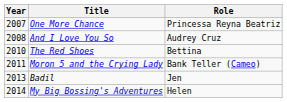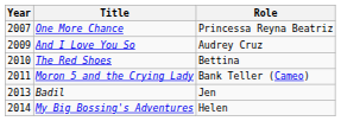 <table class="wikitable">
 <tr>
 <th>Year</th>
 <th>Title</th>
 <th>Role</th>
 </tr>
 <tr>
 <td>2007</td>
 <td><em><a href='#'>One More Chance</a></em></td>
 <td>Princessa Reyna Beatriz</td>
 </tr>
 <tr>
-<td>2008</td>
+<td>2009</td>
 <td><em><a href='#'>And I Love You So</a></em></td>
 <td>Audrey Cruz</td>
 </tr>
 <tr>
 <td>2010</td>
 <td><em><a href='#'>The Red Shoes</a></em></td>
 <td>Bettina</td>
 </tr>
 <tr>
 <td>2011</td>
 <td><em><a href='#'>Moron 5 and the Crying Lady</a></em></td>
 <td>Bank Teller (<a href='#'>Cameo</a>)</td>
 </tr>
 <tr>
 <td>2013</td>
 <td><em>Badil</em></td>
 <td>Jen</td>
 </tr>
 <tr>
 <td>2014</td>
 <td><em><a href='#'>My Big Bossing's Adventures</a></em></td>
 <td>Helen</td>
 </tr>
 </table>
